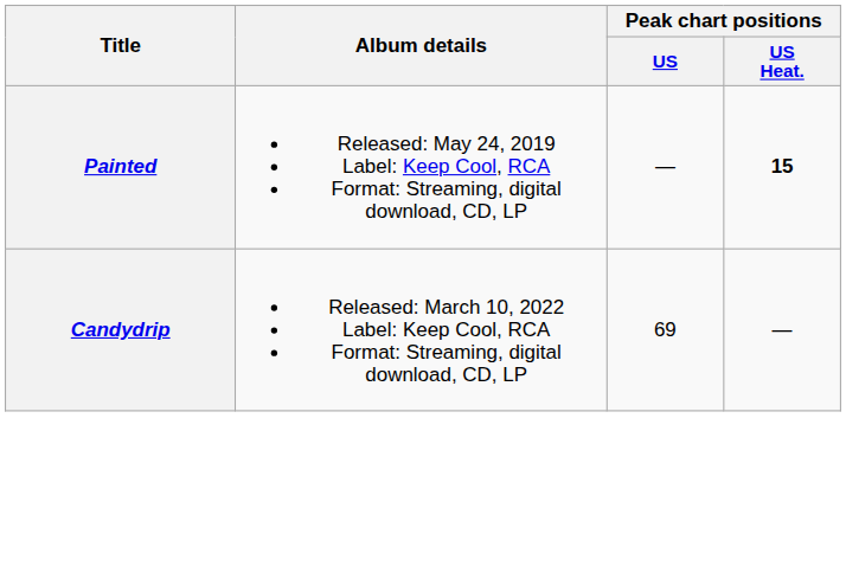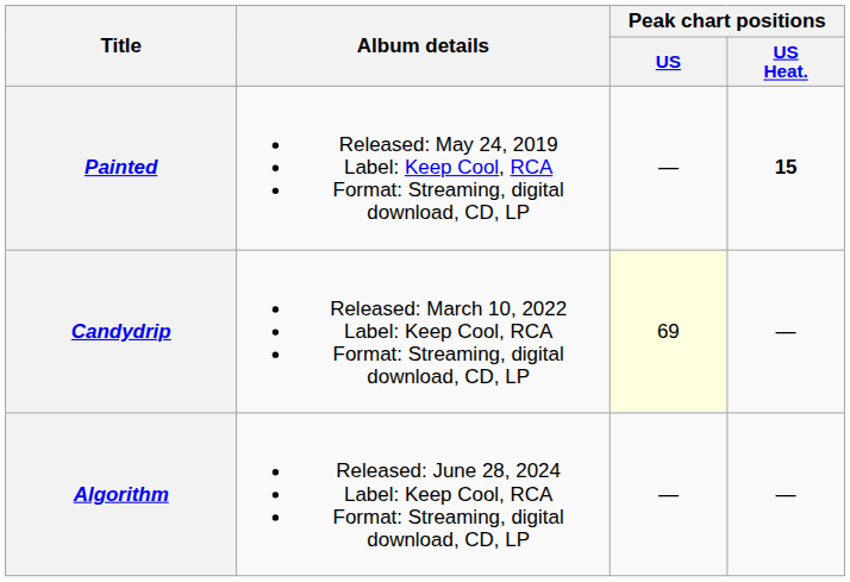 <table class="wikitable plainrowheaders" style="text-align:center;">
 <tr>
 <th rowspan="2" scope="col" style="width:11em;">Title</th>
 <th rowspan="2" scope="col" style="width:18em;">Album details</th>
 <th colspan="2">Peak chart positions</th>
 </tr>
 <tr>
 <th style="width:6em;font-size:90%;"><a href='#'>US</a><br></th>
 <th style="width:6em;font-size:90%;"><a href='#'>US<br>Heat.</a><br></th>
 </tr>
 <tr>
 <th scope="row"><em><a href='#'>Painted</a></em></th>
 <td><br><ul><li>Released: May 24, 2019</li><li>Label: <a href='#'>Keep Cool</a>, <a href='#'>RCA</a></li><li>Format: Streaming, digital download, CD, LP</li></ul></td>
 <td>—</td>
 <td><strong>15</strong></td>
 </tr>
 <tr>
 <th scope="row"><em><a href='#'>Candydrip</a></em></th>
 <td><br><ul><li>Released: March 10, 2022</li><li>Label: Keep Cool, RCA</li><li>Format: Streaming, digital download, CD, LP</li></ul></td>
-<td>69</td>
+<td style="background: lightyellow;">69</td>
+<td>—</td>
+</tr>
+<tr>
+<th scope="row"><em><a href='#'>Algorithm</a></em></th>
+<td><br><ul><li>Released: June 28, 2024</li><li>Label: Keep Cool, RCA</li><li>Format: Streaming, digital download, CD, LP</li></ul></td>
+<td>—</td>
 <td>—</td>
 </tr>
 </table>
